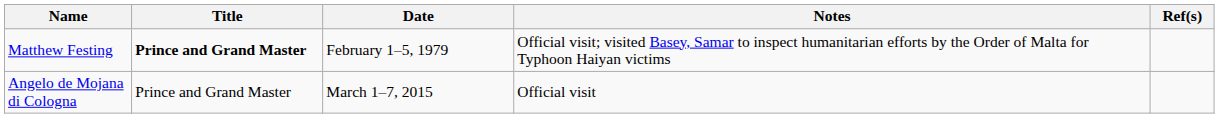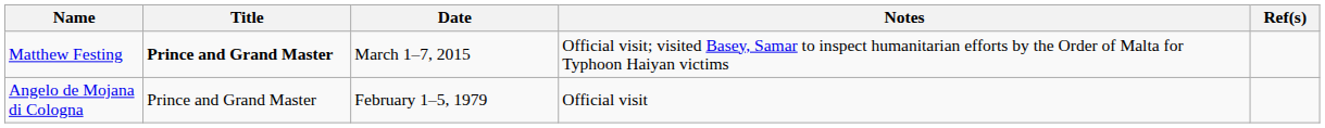 <table class="wikitable sortable">
 <tr>
 <th style="width:10%;">Name</th>
 <th style="width:15%;">Title</th>
 <th style="width:15%;">Date</th>
 <th style="width:50%;">Notes</th>
 <th style="width:5%;">Ref(s)</th>
 </tr>
 <tr>
 <td><a href='#'>Matthew Festing</a></td>
 <td><strong>Prince and Grand Master</strong></td>
-<td>February 1–5, 1979</td>
+<td>March 1–7, 2015</td>
 <td>Official visit; visited <a href='#'>Basey, Samar</a> to inspect humanitarian efforts by the Order of Malta for Typhoon Haiyan victims</td>
 <td></td>
 </tr>
 <tr>
 <td><a href='#'>Angelo de Mojana di Cologna</a></td>
 <td>Prince and Grand Master</td>
-<td>March 1–7, 2015</td>
+<td>February 1–5, 1979</td>
 <td>Official visit</td>
 <td></td>
 </tr>
 </table>
